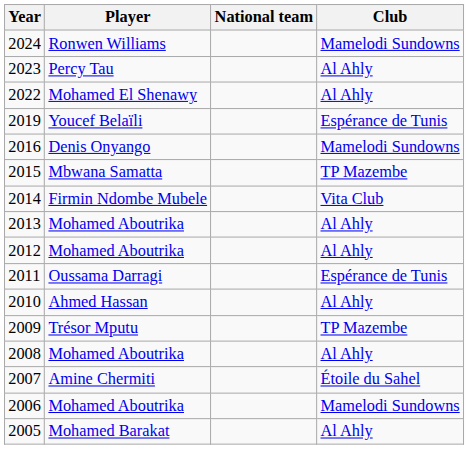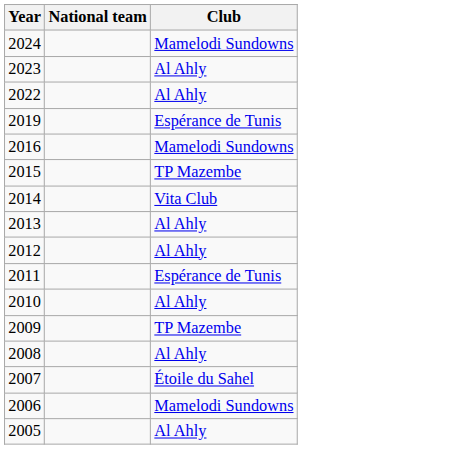 <table class="wikitable">
 <tr>
 <th>Year</th>
-<th>Player</th>
 <th>National team</th>
 <th>Club</th>
 </tr>
 <tr>
 <td>2024</td>
-<td><a href='#'>Ronwen Williams</a></td>
 <td></td>
 <td> <a href='#'>Mamelodi Sundowns</a></td>
 </tr>
 <tr>
 <td>2023</td>
-<td><a href='#'>Percy Tau</a></td>
 <td></td>
 <td> <a href='#'>Al Ahly</a></td>
 </tr>
 <tr>
 <td>2022</td>
-<td><a href='#'>Mohamed El Shenawy</a></td>
 <td></td>
 <td> <a href='#'>Al Ahly</a></td>
 </tr>
 <tr>
 <td>2019</td>
-<td><a href='#'>Youcef Belaïli</a></td>
 <td></td>
 <td> <a href='#'>Espérance de Tunis</a></td>
 </tr>
 <tr>
 <td>2016</td>
-<td><a href='#'>Denis Onyango</a></td>
 <td></td>
 <td> <a href='#'>Mamelodi Sundowns</a></td>
 </tr>
 <tr>
 <td>2015</td>
-<td><a href='#'>Mbwana Samatta</a></td>
 <td></td>
 <td> <a href='#'>TP Mazembe</a></td>
 </tr>
 <tr>
 <td>2014</td>
-<td><a href='#'>Firmin Ndombe Mubele</a></td>
 <td></td>
 <td> <a href='#'>Vita Club</a></td>
 </tr>
 <tr>
 <td>2013</td>
-<td><a href='#'>Mohamed Aboutrika</a></td>
 <td></td>
 <td> <a href='#'>Al Ahly</a></td>
 </tr>
 <tr>
 <td>2012</td>
-<td><a href='#'>Mohamed Aboutrika</a></td>
 <td></td>
 <td> <a href='#'>Al Ahly</a></td>
 </tr>
 <tr>
 <td>2011</td>
-<td><a href='#'>Oussama Darragi</a></td>
 <td></td>
 <td> <a href='#'>Espérance de Tunis</a></td>
 </tr>
 <tr>
 <td>2010</td>
-<td><a href='#'>Ahmed Hassan</a></td>
 <td></td>
 <td> <a href='#'>Al Ahly</a></td>
 </tr>
 <tr>
 <td>2009</td>
-<td><a href='#'>Trésor Mputu</a></td>
 <td></td>
 <td> <a href='#'>TP Mazembe</a></td>
 </tr>
 <tr>
 <td>2008</td>
-<td><a href='#'>Mohamed Aboutrika</a></td>
 <td></td>
 <td> <a href='#'>Al Ahly</a></td>
 </tr>
 <tr>
 <td>2007</td>
-<td><a href='#'>Amine Chermiti</a></td>
 <td></td>
 <td> <a href='#'>Étoile du Sahel</a></td>
 </tr>
 <tr>
 <td>2006</td>
-<td><a href='#'>Mohamed Aboutrika</a></td>
 <td></td>
 <td> <a href='#'>Mamelodi Sundowns</a></td>
 </tr>
 <tr>
 <td>2005</td>
-<td><a href='#'>Mohamed Barakat</a></td>
 <td></td>
 <td> <a href='#'>Al Ahly</a></td>
 </tr>
 </table>
